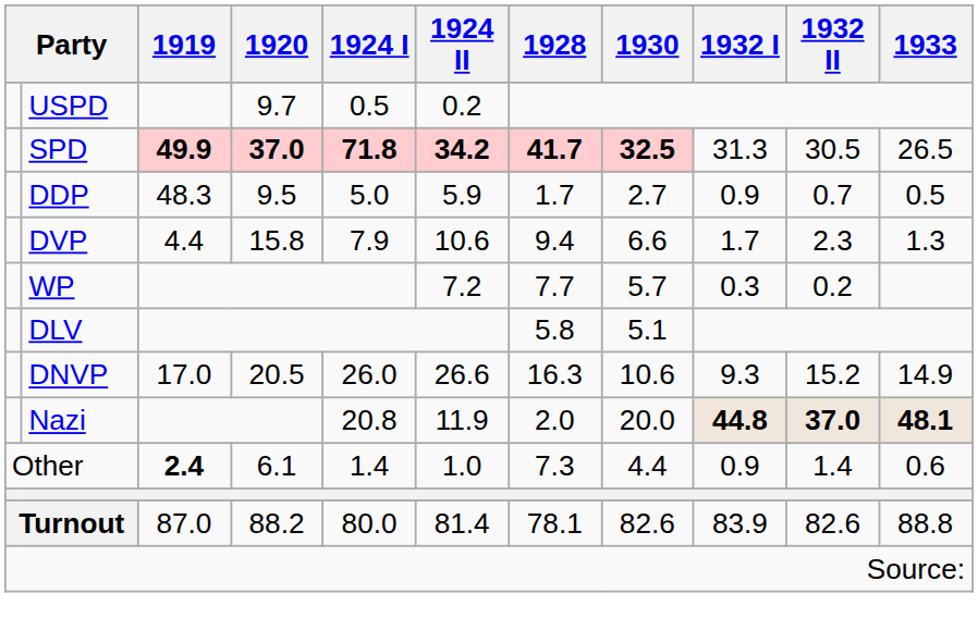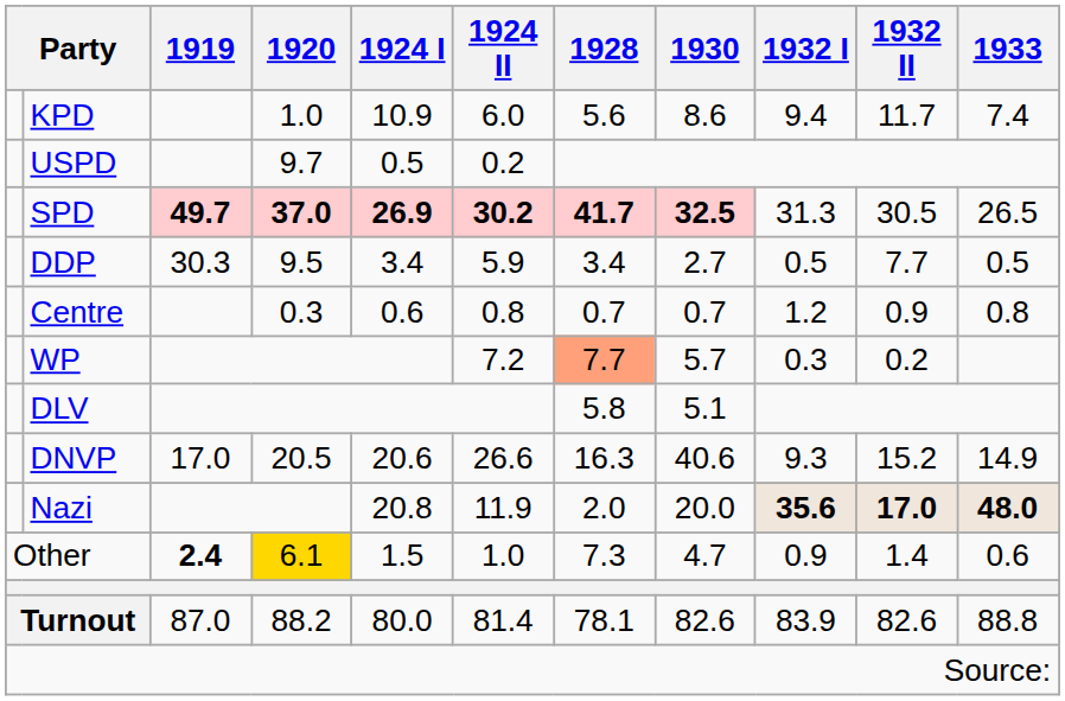 <table class=wikitable style="font-size:90%; text-align:center">
 <tr>
 <th style="width:60px" colspan=2>Party</th>
 <th style="width:40px"><a href='#'>1919</a></th>
 <th style="width:40px"><a href='#'>1920</a></th>
 <th style="width:40px"><a href='#'>1924 I</a></th>
 <th style="width:40px"><a href='#'>1924 II</a></th>
 <th style="width:40px"><a href='#'>1928</a></th>
 <th style="width:40px"><a href='#'>1930</a></th>
 <th style="width:40px"><a href='#'>1932 I</a></th>
 <th style="width:40px"><a href='#'>1932 II</a></th>
 <th style="width:40px"><a href='#'>1933</a></th>
 </tr>
 <tr>
 <td bgcolor=></td>
+<td align=left><a href='#'>KPD</a></td>
+<td></td>
+<td>1.0</td>
+<td>10.9</td>
+<td>6.0</td>
+<td>5.6</td>
+<td>8.6</td>
+<td>9.4</td>
+<td>11.7</td>
+<td>7.4</td>
+</tr>
+<tr>
+<td bgcolor=></td>
 <td align=left><a href='#'>USPD</a></td>
 <td></td>
 <td>9.7</td>
 <td>0.5</td>
 <td>0.2</td>
 </tr>
 <tr>
 <td bgcolor=></td>
 <td align=left><a href='#'>SPD</a></td>
-<td bgcolor=#FFCCCF><strong>49.9</strong></td>
+<td bgcolor=#FFCCCF><strong>49.7</strong></td>
 <td bgcolor=#FFCCCF><strong>37.0</strong></td>
-<td bgcolor=#FFCCCF><strong>71.8</strong></td>
-<td bgcolor=#FFCCCF><strong>34.2</strong></td>
+<td bgcolor=#FFCCCF><strong>26.9</strong></td>
+<td bgcolor=#FFCCCF><strong>30.2</strong></td>
 <td bgcolor=#FFCCCF><strong>41.7</strong></td>
 <td bgcolor=#FFCCCF><strong>32.5</strong></td>
 <td>31.3</td>
 <td>30.5</td>
 <td>26.5</td>
 </tr>
 <tr>
 <td bgcolor=></td>
 <td align=left><a href='#'>DDP</a></td>
-<td>48.3</td>
+<td>30.3</td>
 <td>9.5</td>
-<td>5.0</td>
+<td>3.4</td>
 <td>5.9</td>
-<td>1.7</td>
+<td>3.4</td>
 <td>2.7</td>
-<td>0.9</td>
-<td>0.7</td>
+<td>0.5</td>
+<td>7.7</td>
 <td>0.5</td>
 </tr>
 <tr>
 <td bgcolor=></td>
-<td align=left><a href='#'>DVP</a></td>
-<td>4.4</td>
-<td>15.8</td>
-<td>7.9</td>
-<td>10.6</td>
-<td>9.4</td>
-<td>6.6</td>
-<td>1.7</td>
-<td>2.3</td>
-<td>1.3</td>
+<td align=left><a href='#'>Centre</a></td>
+<td></td>
+<td>0.3</td>
+<td>0.6</td>
+<td>0.8</td>
+<td>0.7</td>
+<td>0.7</td>
+<td>1.2</td>
+<td>0.9</td>
+<td>0.8</td>
 </tr>
 <tr>
 <td bgcolor=></td>
 <td align=left><a href='#'>WP</a></td>
 <td colspan=3></td>
 <td>7.2</td>
-<td>7.7</td>
+<td style="background: lightsalmon;">7.7</td>
 <td>5.7</td>
 <td>0.3</td>
 <td>0.2</td>
 <td></td>
 </tr>
 <tr>
 <td bgcolor=></td>
 <td align=left><a href='#'>DLV</a></td>
 <td colspan=4></td>
 <td>5.8</td>
 <td>5.1</td>
 </tr>
 <tr>
 <td bgcolor=></td>
 <td align=left><a href='#'>DNVP</a></td>
 <td>17.0</td>
 <td>20.5</td>
-<td>26.0</td>
+<td>20.6</td>
 <td>26.6</td>
 <td>16.3</td>
-<td>10.6</td>
+<td>40.6</td>
 <td>9.3</td>
 <td>15.2</td>
 <td>14.9</td>
 </tr>
 <tr>
 <td bgcolor=></td>
 <td align=left><a href='#'>Nazi</a></td>
 <td colspan=2></td>
 <td>20.8</td>
 <td>11.9</td>
 <td>2.0</td>
 <td>20.0</td>
-<td bgcolor=#F0E6DB><strong>44.8</strong></td>
-<td bgcolor=#F0E6DB><strong>37.0</strong></td>
-<td bgcolor=#F0E6DB><strong>48.1</strong></td>
+<td bgcolor=#F0E6DB><strong>35.6</strong></td>
+<td bgcolor=#F0E6DB><strong>17.0</strong></td>
+<td bgcolor=#F0E6DB><strong>48.0</strong></td>
 </tr>
 <tr>
 <td colspan=2 align=left>Other</td>
 <td><strong>2.4</strong></td>
-<td>6.1</td>
-<td>1.4</td>
+<td style="background: gold;">6.1</td>
+<td>1.5</td>
 <td>1.0</td>
 <td>7.3</td>
-<td>4.4</td>
+<td>4.7</td>
 <td>0.9</td>
 <td>1.4</td>
 <td>0.6</td>
 </tr>
 <tr>
 <th colspan=11></th>
 </tr>
 <tr>
 <th colspan=2 align=left>Turnout</th>
 <td>87.0</td>
 <td>88.2</td>
 <td>80.0</td>
 <td>81.4</td>
 <td>78.1</td>
 <td>82.6</td>
 <td>83.9</td>
 <td>82.6</td>
 <td>88.8</td>
 </tr>
 <tr>
 <td colspan=11 align=right>Source: </td>
 </tr>
 </table>
